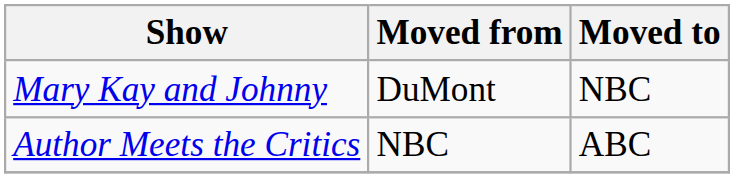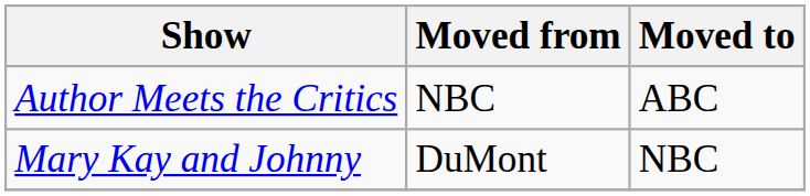 <table class="wikitable">
 <tr>
 <th>Show</th>
 <th>Moved from</th>
 <th>Moved to</th>
 </tr>
 <tr>
+<td><em><a href='#'>Author Meets the Critics</a></em></td>
+<td>NBC</td>
+<td>ABC</td>
+</tr>
+<tr>
 <td><em><a href='#'>Mary Kay and Johnny</a></em></td>
 <td>DuMont</td>
 <td>NBC</td>
 </tr>
 <tr>
-<td><em><a href='#'>Author Meets the Critics</a></em></td>
-<td>NBC</td>
-<td>ABC</td>
-</tr>
-<tr>
 </tr>
 </table>
